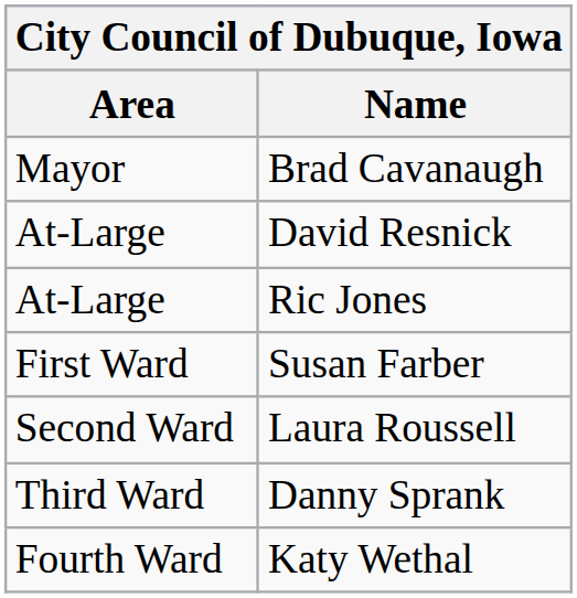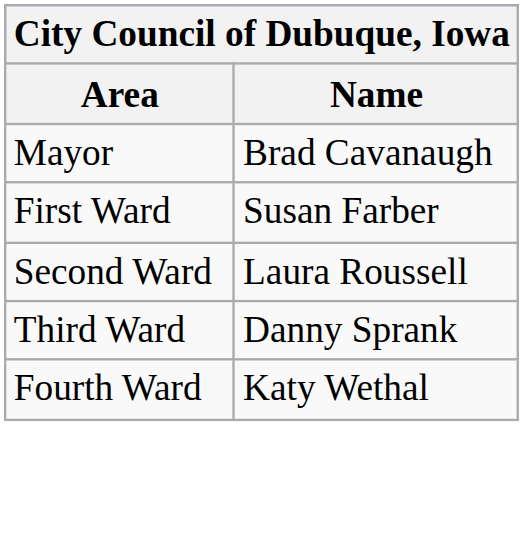 <table class="wikitable">
 <tr style="background:#99b1ff;">
 <th colspan="2">City Council of Dubuque, Iowa</th>
 </tr>
 <tr>
 <th>Area</th>
 <th>Name</th>
 </tr>
 <tr>
 <td>Mayor</td>
 <td>Brad Cavanaugh</td>
-</tr>
-<tr>
-<td>At-Large</td>
-<td>David Resnick</td>
-</tr>
-<tr>
-<td>At-Large</td>
-<td>Ric Jones</td>
 </tr>
 <tr>
 <td>First Ward</td>
 <td>Susan Farber</td>
 </tr>
 <tr>
 <td>Second Ward</td>
 <td>Laura Roussell</td>
 </tr>
 <tr>
 <td>Third Ward</td>
 <td>Danny Sprank</td>
 </tr>
 <tr>
 <td>Fourth Ward</td>
 <td>Katy Wethal</td>
 </tr>
 </table>
